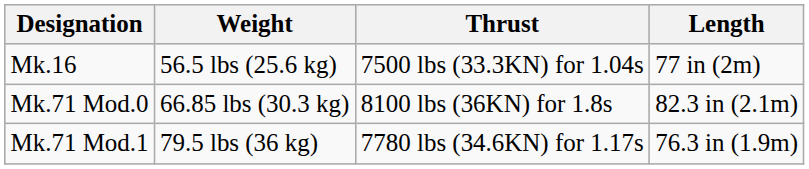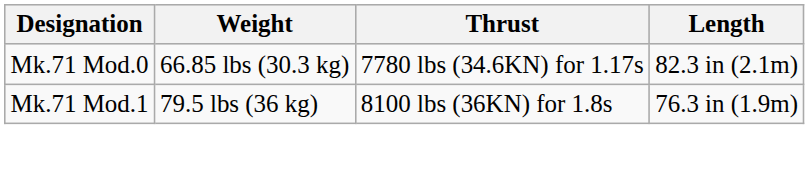 <table class="wikitable">
 <tr>
 <th>Designation</th>
 <th>Weight</th>
 <th>Thrust</th>
 <th>Length</th>
 </tr>
 <tr>
-<td>Mk.16</td>
-<td>56.5 lbs (25.6 kg)</td>
-<td>7500 lbs (33.3KN) for 1.04s</td>
-<td>77 in (2m)</td>
-</tr>
-<tr>
 <td>Mk.71 Mod.0</td>
 <td>66.85 lbs (30.3 kg)</td>
-<td>8100 lbs (36KN) for 1.8s</td>
+<td>7780 lbs (34.6KN) for 1.17s</td>
 <td>82.3 in (2.1m)</td>
 </tr>
 <tr>
 <td>Mk.71 Mod.1</td>
 <td>79.5 lbs (36 kg)</td>
-<td>7780 lbs (34.6KN) for 1.17s</td>
+<td>8100 lbs (36KN) for 1.8s</td>
 <td>76.3 in (1.9m)</td>
 </tr>
 </table>
